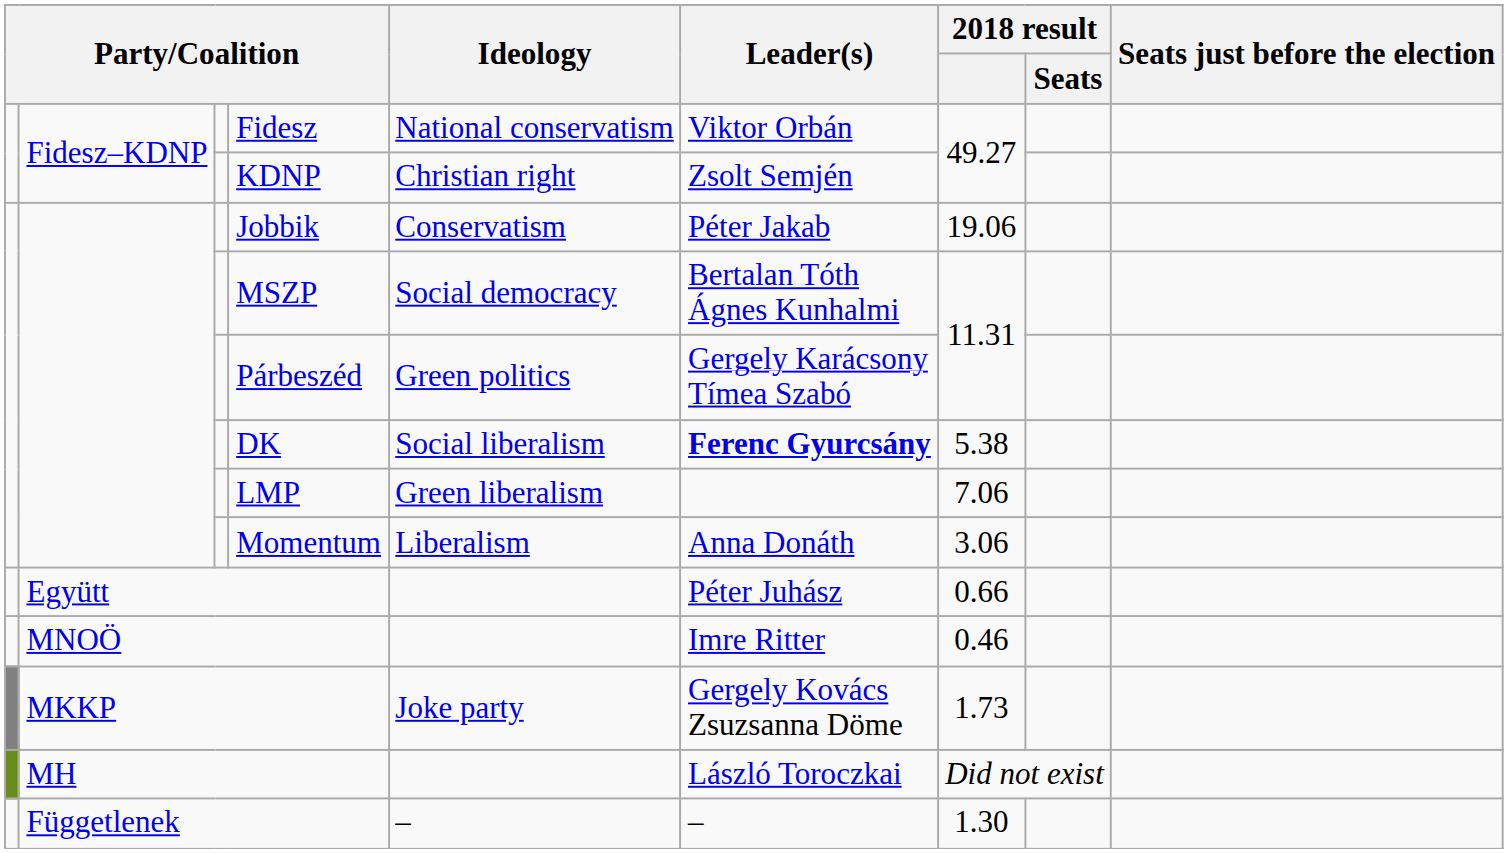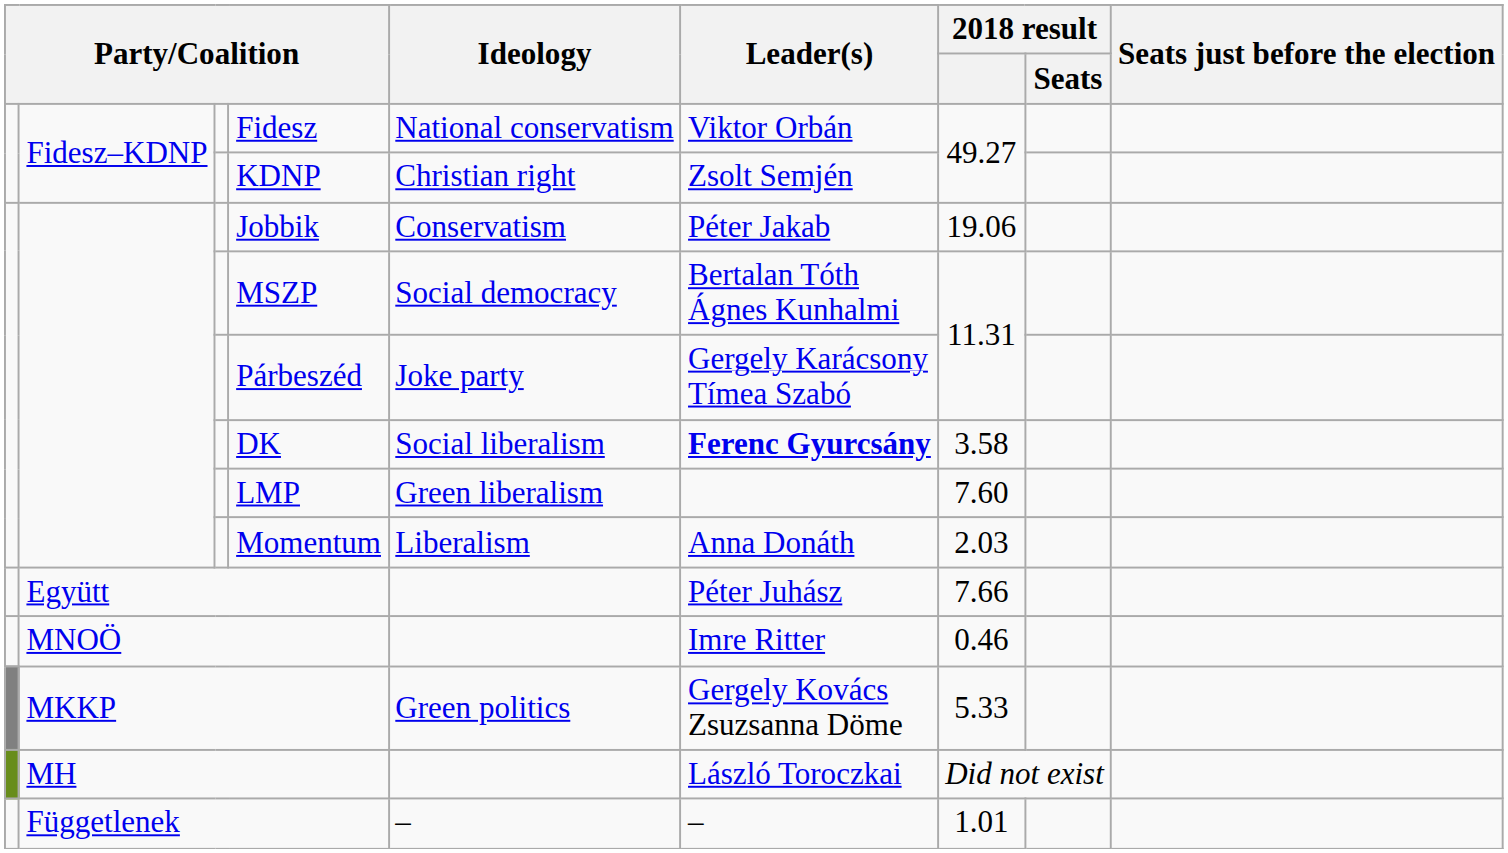 <table class=wikitable>
 <tr>
 <th rowspan=2 colspan=4>Party/Coalition<br></th>
 <th rowspan=2>Ideology</th>
 <th rowspan=2>Leader(s)</th>
 <th colspan=2>2018 result</th>
 <th rowspan=2>Seats just before the election</th>
 </tr>
 <tr>
 <th></th>
 <th>Seats</th>
 </tr>
 <tr>
 <td rowspan=2 bgcolor=></td>
 <td rowspan=2><a href='#'>Fidesz–KDNP</a></td>
 <td bgcolor=></td>
 <td><a href='#'>Fidesz</a><br></td>
 <td><a href='#'>National conservatism</a></td>
 <td><a href='#'>Viktor Orbán</a></td>
 <td rowspan=2 align=center>49.27</td>
 <td></td>
 <td></td>
 </tr>
 <tr>
 <td bgcolor=></td>
 <td><a href='#'>KDNP</a><br></td>
 <td><a href='#'>Christian right</a></td>
 <td><a href='#'>Zsolt Semjén</a></td>
 <td></td>
 <td></td>
 </tr>
 <tr>
 <td rowspan=6 bgcolor=></td>
 <td rowspan=6><br></td>
 <td bgcolor=></td>
 <td><a href='#'>Jobbik</a><br></td>
 <td><a href='#'>Conservatism</a></td>
 <td><a href='#'>Péter Jakab</a></td>
 <td align=center>19.06</td>
 <td></td>
 <td></td>
 </tr>
 <tr>
 <td bgcolor=></td>
 <td><a href='#'>MSZP</a><br></td>
 <td><a href='#'>Social democracy</a></td>
 <td><a href='#'>Bertalan Tóth</a><br><a href='#'>Ágnes Kunhalmi</a></td>
 <td rowspan=2 align=center>11.31</td>
 <td></td>
 <td></td>
 </tr>
 <tr>
 <td bgcolor=></td>
 <td><a href='#'>Párbeszéd</a><br></td>
-<td><a href='#'>Green politics</a></td>
+<td><a href='#'>Joke party</a></td>
 <td><a href='#'>Gergely Karácsony</a><br><a href='#'>Tímea Szabó</a></td>
 <td></td>
 <td></td>
 </tr>
 <tr>
 <td bgcolor=></td>
 <td><a href='#'>DK</a><br></td>
 <td><a href='#'>Social liberalism</a></td>
 <td><strong><a href='#'>Ferenc Gyurcsány</a></strong></td>
-<td align=center>5.38</td>
+<td align=center>3.58</td>
 <td></td>
 <td></td>
 </tr>
 <tr>
 <td bgcolor=></td>
 <td><a href='#'>LMP</a><br></td>
 <td><a href='#'>Green liberalism</a></td>
 <td></td>
-<td align=center>7.06</td>
+<td align=center>7.60</td>
 <td></td>
 <td></td>
 </tr>
 <tr>
 <td bgcolor=></td>
 <td><a href='#'>Momentum</a><br></td>
 <td><a href='#'>Liberalism</a></td>
 <td><a href='#'>Anna Donáth</a></td>
-<td align=center>3.06</td>
+<td align=center>2.03</td>
 <td></td>
 <td></td>
 </tr>
 <tr>
 <td bgcolor=></td>
 <td colspan=3><a href='#'>Együtt</a><br></td>
 <td></td>
 <td><a href='#'>Péter Juhász</a></td>
-<td align=center>0.66</td>
+<td align=center>7.66</td>
 <td></td>
 <td></td>
 </tr>
 <tr>
 <td bgcolor=></td>
 <td colspan=3><a href='#'>MNOÖ</a><br></td>
 <td></td>
 <td><a href='#'>Imre Ritter</a></td>
 <td align=center>0.46</td>
 <td></td>
 <td></td>
 </tr>
 <tr>
 <td bgcolor=#808080></td>
 <td colspan=3><a href='#'>MKKP</a><br></td>
-<td><a href='#'>Joke party</a></td>
+<td><a href='#'>Green politics</a></td>
 <td><a href='#'>Gergely Kovács</a><br>Zsuzsanna Döme</td>
-<td align=center>1.73</td>
+<td align=center>5.33</td>
 <td></td>
 <td></td>
 </tr>
 <tr>
 <td bgcolor=#688D1B></td>
 <td colspan=3><a href='#'>MH</a><br></td>
 <td></td>
 <td><a href='#'>László Toroczkai</a></td>
 <td colspan=2 align=center><em>Did not exist</em></td>
 <td></td>
 </tr>
 <tr>
 <td bgcolor=></td>
 <td colspan=3><a href='#'>Függetlenek</a><br></td>
 <td>–</td>
 <td>–</td>
-<td align=center>1.30</td>
+<td align=center>1.01</td>
 <td></td>
 <td></td>
 </tr>
 </table>
